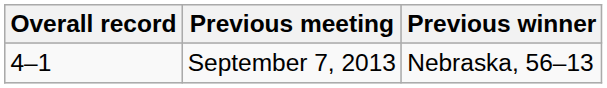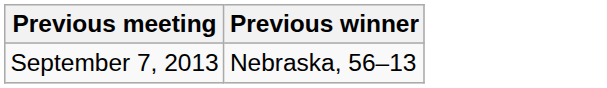 <table class="wikitable">
 <tr>
-<th>Overall record</th>
 <th>Previous meeting</th>
 <th>Previous winner</th>
 </tr>
 <tr>
-<td>4–1</td>
 <td>September 7, 2013</td>
 <td>Nebraska, 56–13</td>
 </tr>
 </table>
